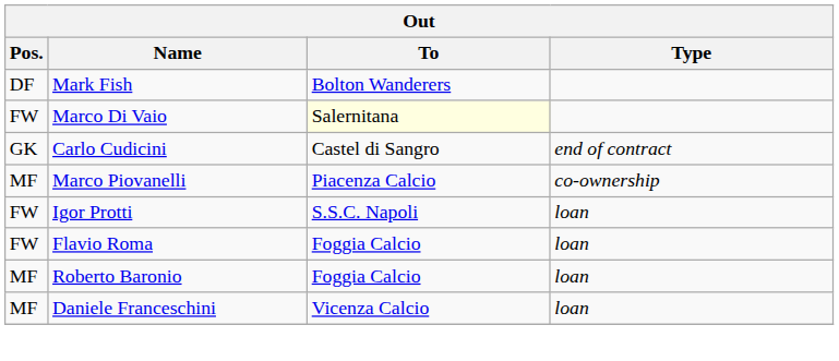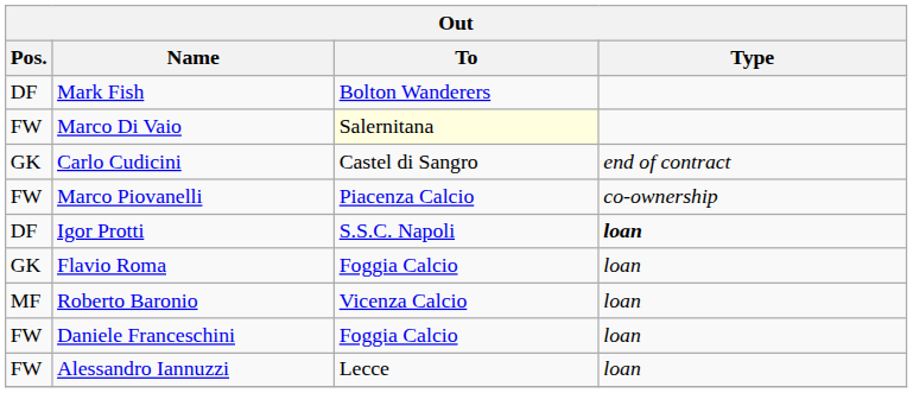 <table class="wikitable" style="font-size:90%;width:99%;">
 <tr>
 <th colspan="4">Out</th>
 </tr>
 <tr>
 <th width=3%>Pos.</th>
 <th width=32%>Name</th>
 <th width=30%>To</th>
 <th width=35%>Type</th>
 </tr>
 <tr>
 <td>DF</td>
 <td><a href='#'>Mark Fish</a></td>
 <td><a href='#'>Bolton Wanderers</a></td>
 <td></td>
 </tr>
 <tr>
 <td>FW</td>
 <td><a href='#'>Marco Di Vaio</a></td>
 <td style="background: lightyellow;">Salernitana</td>
 <td></td>
 </tr>
 <tr>
 <td>GK</td>
 <td><a href='#'>Carlo Cudicini</a></td>
 <td>Castel di Sangro</td>
 <td><em>end of contract</em></td>
 </tr>
 <tr>
-<td>MF</td>
+<td>FW</td>
 <td><a href='#'>Marco Piovanelli</a></td>
 <td><a href='#'>Piacenza Calcio</a></td>
 <td><em>co-ownership</em></td>
 </tr>
 <tr>
-<td>FW</td>
+<td>DF</td>
 <td><a href='#'>Igor Protti</a></td>
 <td><a href='#'>S.S.C. Napoli</a></td>
-<td><em>loan</em></td>
+<td><strong><em>loan</em></strong></td>
 </tr>
 <tr>
-<td>FW</td>
+<td>GK</td>
 <td><a href='#'>Flavio Roma</a></td>
 <td><a href='#'>Foggia Calcio</a></td>
 <td><em>loan</em></td>
 </tr>
 <tr>
 <td>MF</td>
 <td><a href='#'>Roberto Baronio</a></td>
+<td><a href='#'>Vicenza Calcio</a></td>
+<td><em>loan</em></td>
+</tr>
+<tr>
+<td>FW</td>
+<td><a href='#'>Daniele Franceschini</a></td>
 <td><a href='#'>Foggia Calcio</a></td>
 <td><em>loan</em></td>
 </tr>
 <tr>
-<td>MF</td>
-<td><a href='#'>Daniele Franceschini</a></td>
-<td><a href='#'>Vicenza Calcio</a></td>
+<td>FW</td>
+<td><a href='#'>Alessandro Iannuzzi</a></td>
+<td>Lecce</td>
 <td><em>loan</em></td>
 </tr>
 <tr>
 </tr>
 </table>
